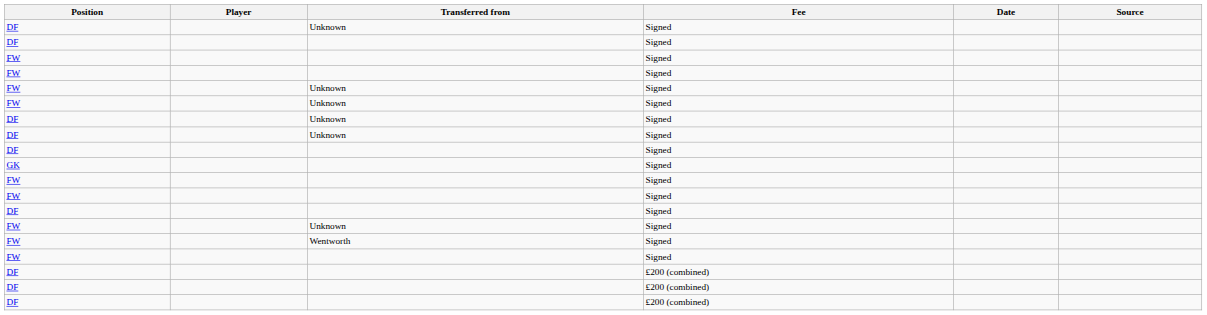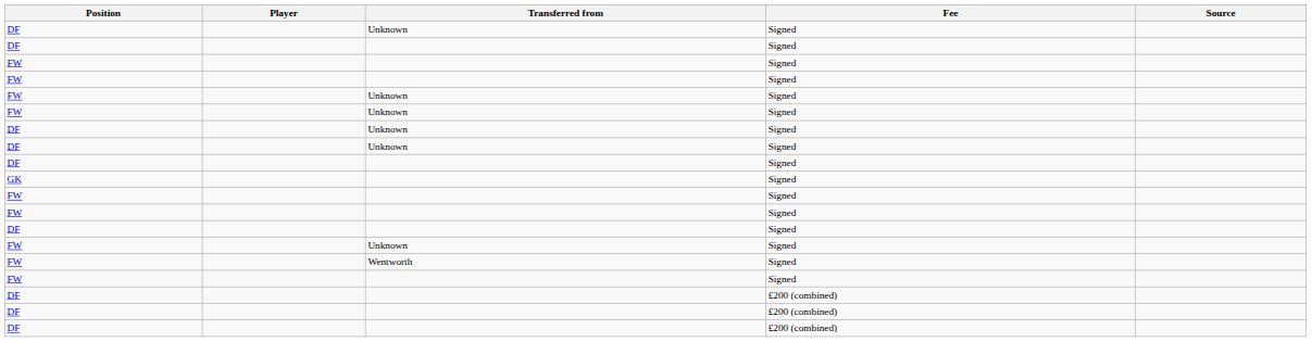 <table width=99% class="wikitable sortable" style="text-align:center; font-size:95%; text-align:left">
 <tr>
 <th>Position</th>
 <th>Player</th>
 <th>Transferred from</th>
 <th>Fee</th>
-<th>Date</th>
 <th>Source</th>
 </tr>
 <tr>
 <td><a href='#'>DF</a></td>
 <td></td>
 <td>Unknown</td>
 <td>Signed</td>
 <td></td>
+</tr>
+<tr>
+<td><a href='#'>DF</a></td>
+<td></td>
+<td></td>
+<td>Signed</td>
+<td></td>
+</tr>
+<tr>
+<td><a href='#'>FW</a></td>
+<td></td>
+<td></td>
+<td>Signed</td>
+<td></td>
+</tr>
+<tr>
+<td><a href='#'>FW</a></td>
+<td></td>
+<td></td>
+<td>Signed</td>
+<td></td>
+</tr>
+<tr>
+<td><a href='#'>FW</a></td>
+<td></td>
+<td>Unknown</td>
+<td>Signed</td>
+<td></td>
+</tr>
+<tr>
+<td><a href='#'>FW</a></td>
+<td></td>
+<td>Unknown</td>
+<td>Signed</td>
+<td></td>
+</tr>
+<tr>
+<td><a href='#'>DF</a></td>
+<td></td>
+<td>Unknown</td>
+<td>Signed</td>
+<td></td>
+</tr>
+<tr>
+<td><a href='#'>DF</a></td>
+<td></td>
+<td>Unknown</td>
+<td>Signed</td>
 <td></td>
 </tr>
 <tr>
 <td><a href='#'>DF</a></td>
 <td></td>
 <td></td>
 <td>Signed</td>
 <td></td>
+</tr>
+<tr>
+<td><a href='#'>GK</a></td>
+<td></td>
+<td></td>
+<td>Signed</td>
 <td></td>
 </tr>
 <tr>
 <td><a href='#'>FW</a></td>
 <td></td>
 <td></td>
 <td>Signed</td>
 <td></td>
+</tr>
+<tr>
+<td><a href='#'>FW</a></td>
+<td></td>
+<td></td>
+<td>Signed</td>
+<td></td>
+</tr>
+<tr>
+<td><a href='#'>DF</a></td>
+<td></td>
+<td></td>
+<td>Signed</td>
+<td></td>
+</tr>
+<tr>
+<td><a href='#'>FW</a></td>
+<td></td>
+<td>Unknown</td>
+<td>Signed</td>
+<td></td>
+</tr>
+<tr>
+<td><a href='#'>FW</a></td>
+<td></td>
+<td>Wentworth</td>
+<td>Signed</td>
 <td></td>
 </tr>
 <tr>
 <td><a href='#'>FW</a></td>
 <td></td>
 <td></td>
 <td>Signed</td>
 <td></td>
-<td></td>
-</tr>
-<tr>
-<td><a href='#'>FW</a></td>
-<td></td>
-<td>Unknown</td>
-<td>Signed</td>
-<td></td>
-<td></td>
-</tr>
-<tr>
-<td><a href='#'>FW</a></td>
-<td></td>
-<td>Unknown</td>
-<td>Signed</td>
-<td></td>
-<td></td>
-</tr>
-<tr>
-<td><a href='#'>DF</a></td>
-<td></td>
-<td>Unknown</td>
-<td>Signed</td>
-<td></td>
-<td></td>
-</tr>
-<tr>
-<td><a href='#'>DF</a></td>
-<td></td>
-<td>Unknown</td>
-<td>Signed</td>
-<td></td>
-<td></td>
 </tr>
 <tr>
 <td><a href='#'>DF</a></td>
 <td></td>
 <td></td>
-<td>Signed</td>
-<td></td>
-<td></td>
-</tr>
-<tr>
-<td><a href='#'>GK</a></td>
-<td></td>
-<td></td>
-<td>Signed</td>
-<td></td>
-<td></td>
-</tr>
-<tr>
-<td><a href='#'>FW</a></td>
-<td></td>
-<td></td>
-<td>Signed</td>
-<td></td>
-<td></td>
-</tr>
-<tr>
-<td><a href='#'>FW</a></td>
-<td></td>
-<td></td>
-<td>Signed</td>
-<td></td>
-<td></td>
-</tr>
-<tr>
-<td><a href='#'>DF</a></td>
-<td></td>
-<td></td>
-<td>Signed</td>
-<td></td>
-<td></td>
-</tr>
-<tr>
-<td><a href='#'>FW</a></td>
-<td></td>
-<td>Unknown</td>
-<td>Signed</td>
-<td></td>
-<td></td>
-</tr>
-<tr>
-<td><a href='#'>FW</a></td>
-<td></td>
-<td>Wentworth</td>
-<td>Signed</td>
-<td></td>
-<td></td>
-</tr>
-<tr>
-<td><a href='#'>FW</a></td>
-<td></td>
-<td></td>
-<td>Signed</td>
-<td></td>
+<td>£200 (combined)</td>
 <td></td>
 </tr>
 <tr>
 <td><a href='#'>DF</a></td>
 <td></td>
 <td></td>
 <td>£200 (combined)</td>
 <td></td>
-<td></td>
 </tr>
 <tr>
 <td><a href='#'>DF</a></td>
 <td></td>
 <td></td>
 <td>£200 (combined)</td>
 <td></td>
-<td></td>
-</tr>
-<tr>
-<td><a href='#'>DF</a></td>
-<td></td>
-<td></td>
-<td>£200 (combined)</td>
-<td></td>
-<td></td>
 </tr>
 </table>
